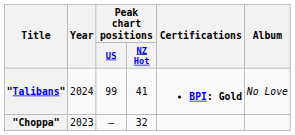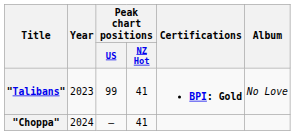 <table class="wikitable plainrowheaders" style="text-align:center;">
 <tr>
 <th scope="col" rowspan="2">Title</th>
 <th scope="col" rowspan="2">Year</th>
 <th scope="col" colspan="2">Peak chart positions</th>
 <th scope="col" rowspan="2">Certifications</th>
 <th scope="col" rowspan="2">Album</th>
 </tr>
 <tr>
 <th scope="col" style="width:3em;font-size:90%;"><a href='#'>US</a></th>
 <th scope="col" style="width:3em;font-size:90%;"><a href='#'>NZ<br>Hot</a><br></th>
 </tr>
 <tr>
 <th scope="row">"<a href='#'>Talibans</a>"</th>
-<td>2024</td>
+<td>2023</td>
 <td>99</td>
 <td>41</td>
 <td><strong><br><ul><li><a href='#'>BPI</a>: Gold</li></ul></strong></td>
 <td><em>No Love</em></td>
 </tr>
 <tr>
 <th scope="row">"Choppa"<br></th>
-<td>2023</td>
+<td>2024</td>
 <td>—</td>
-<td>32</td>
+<td>41</td>
 <td></td>
 <td></td>
 </tr>
 </table>
